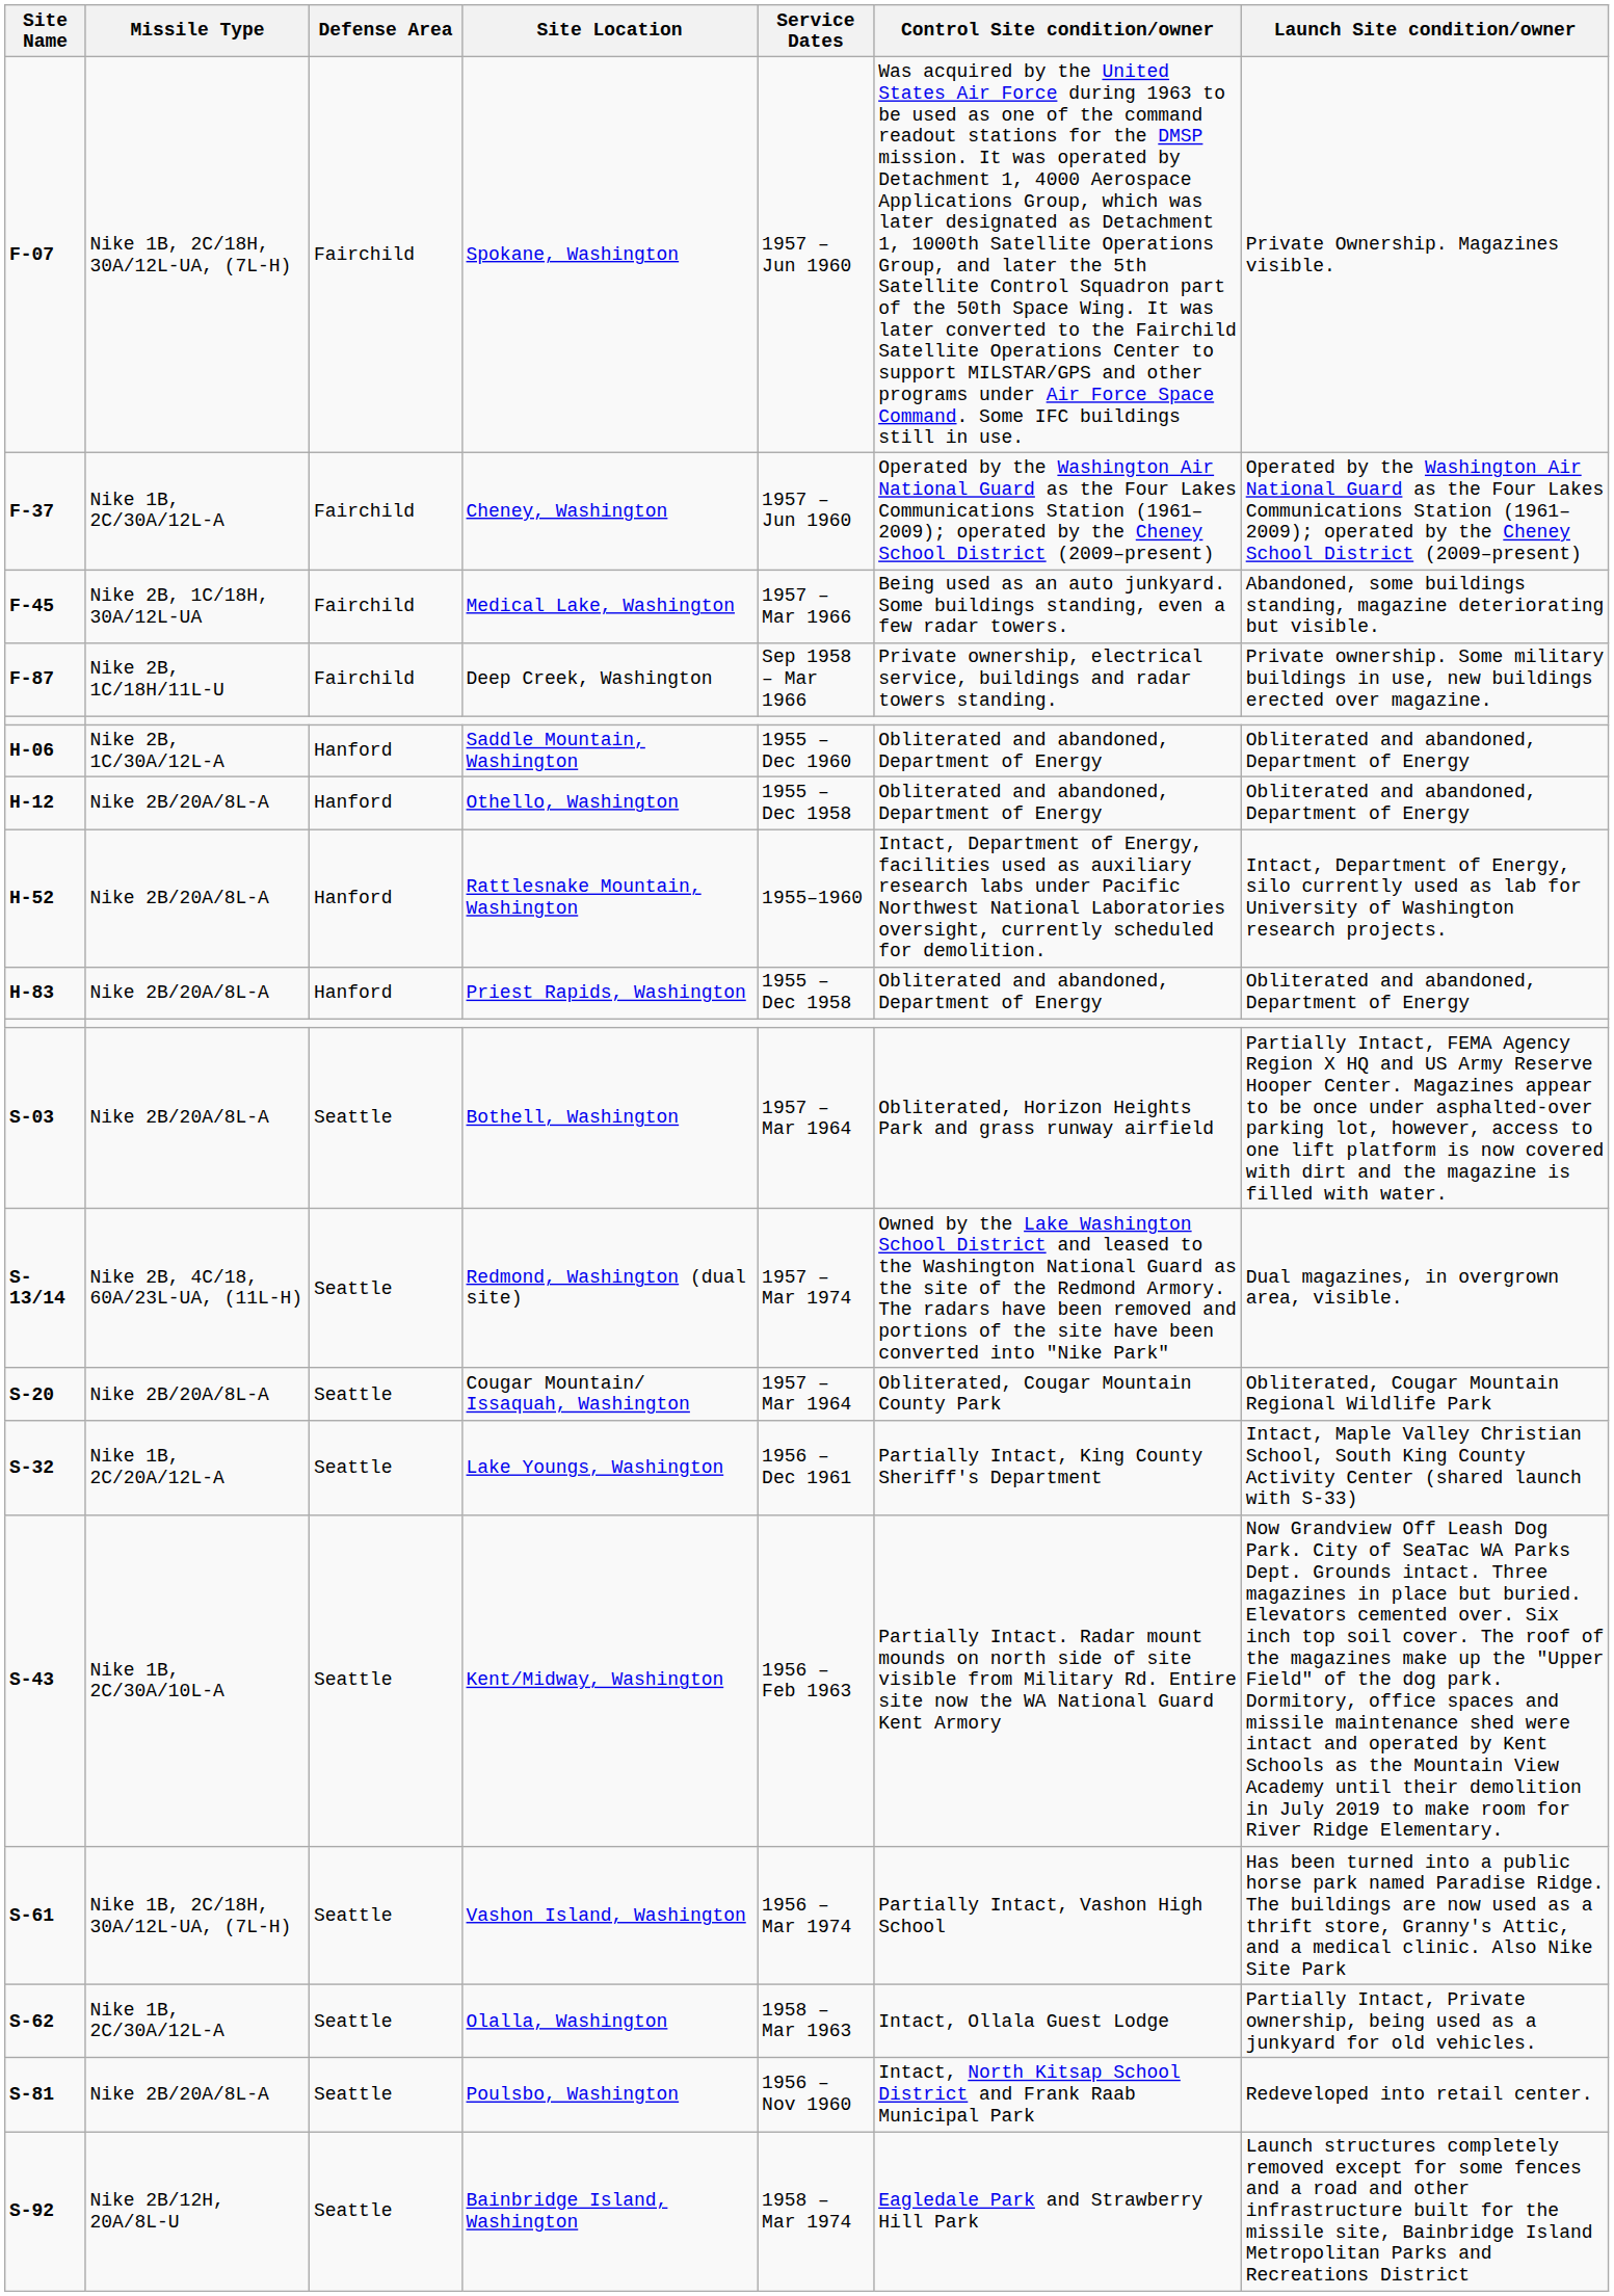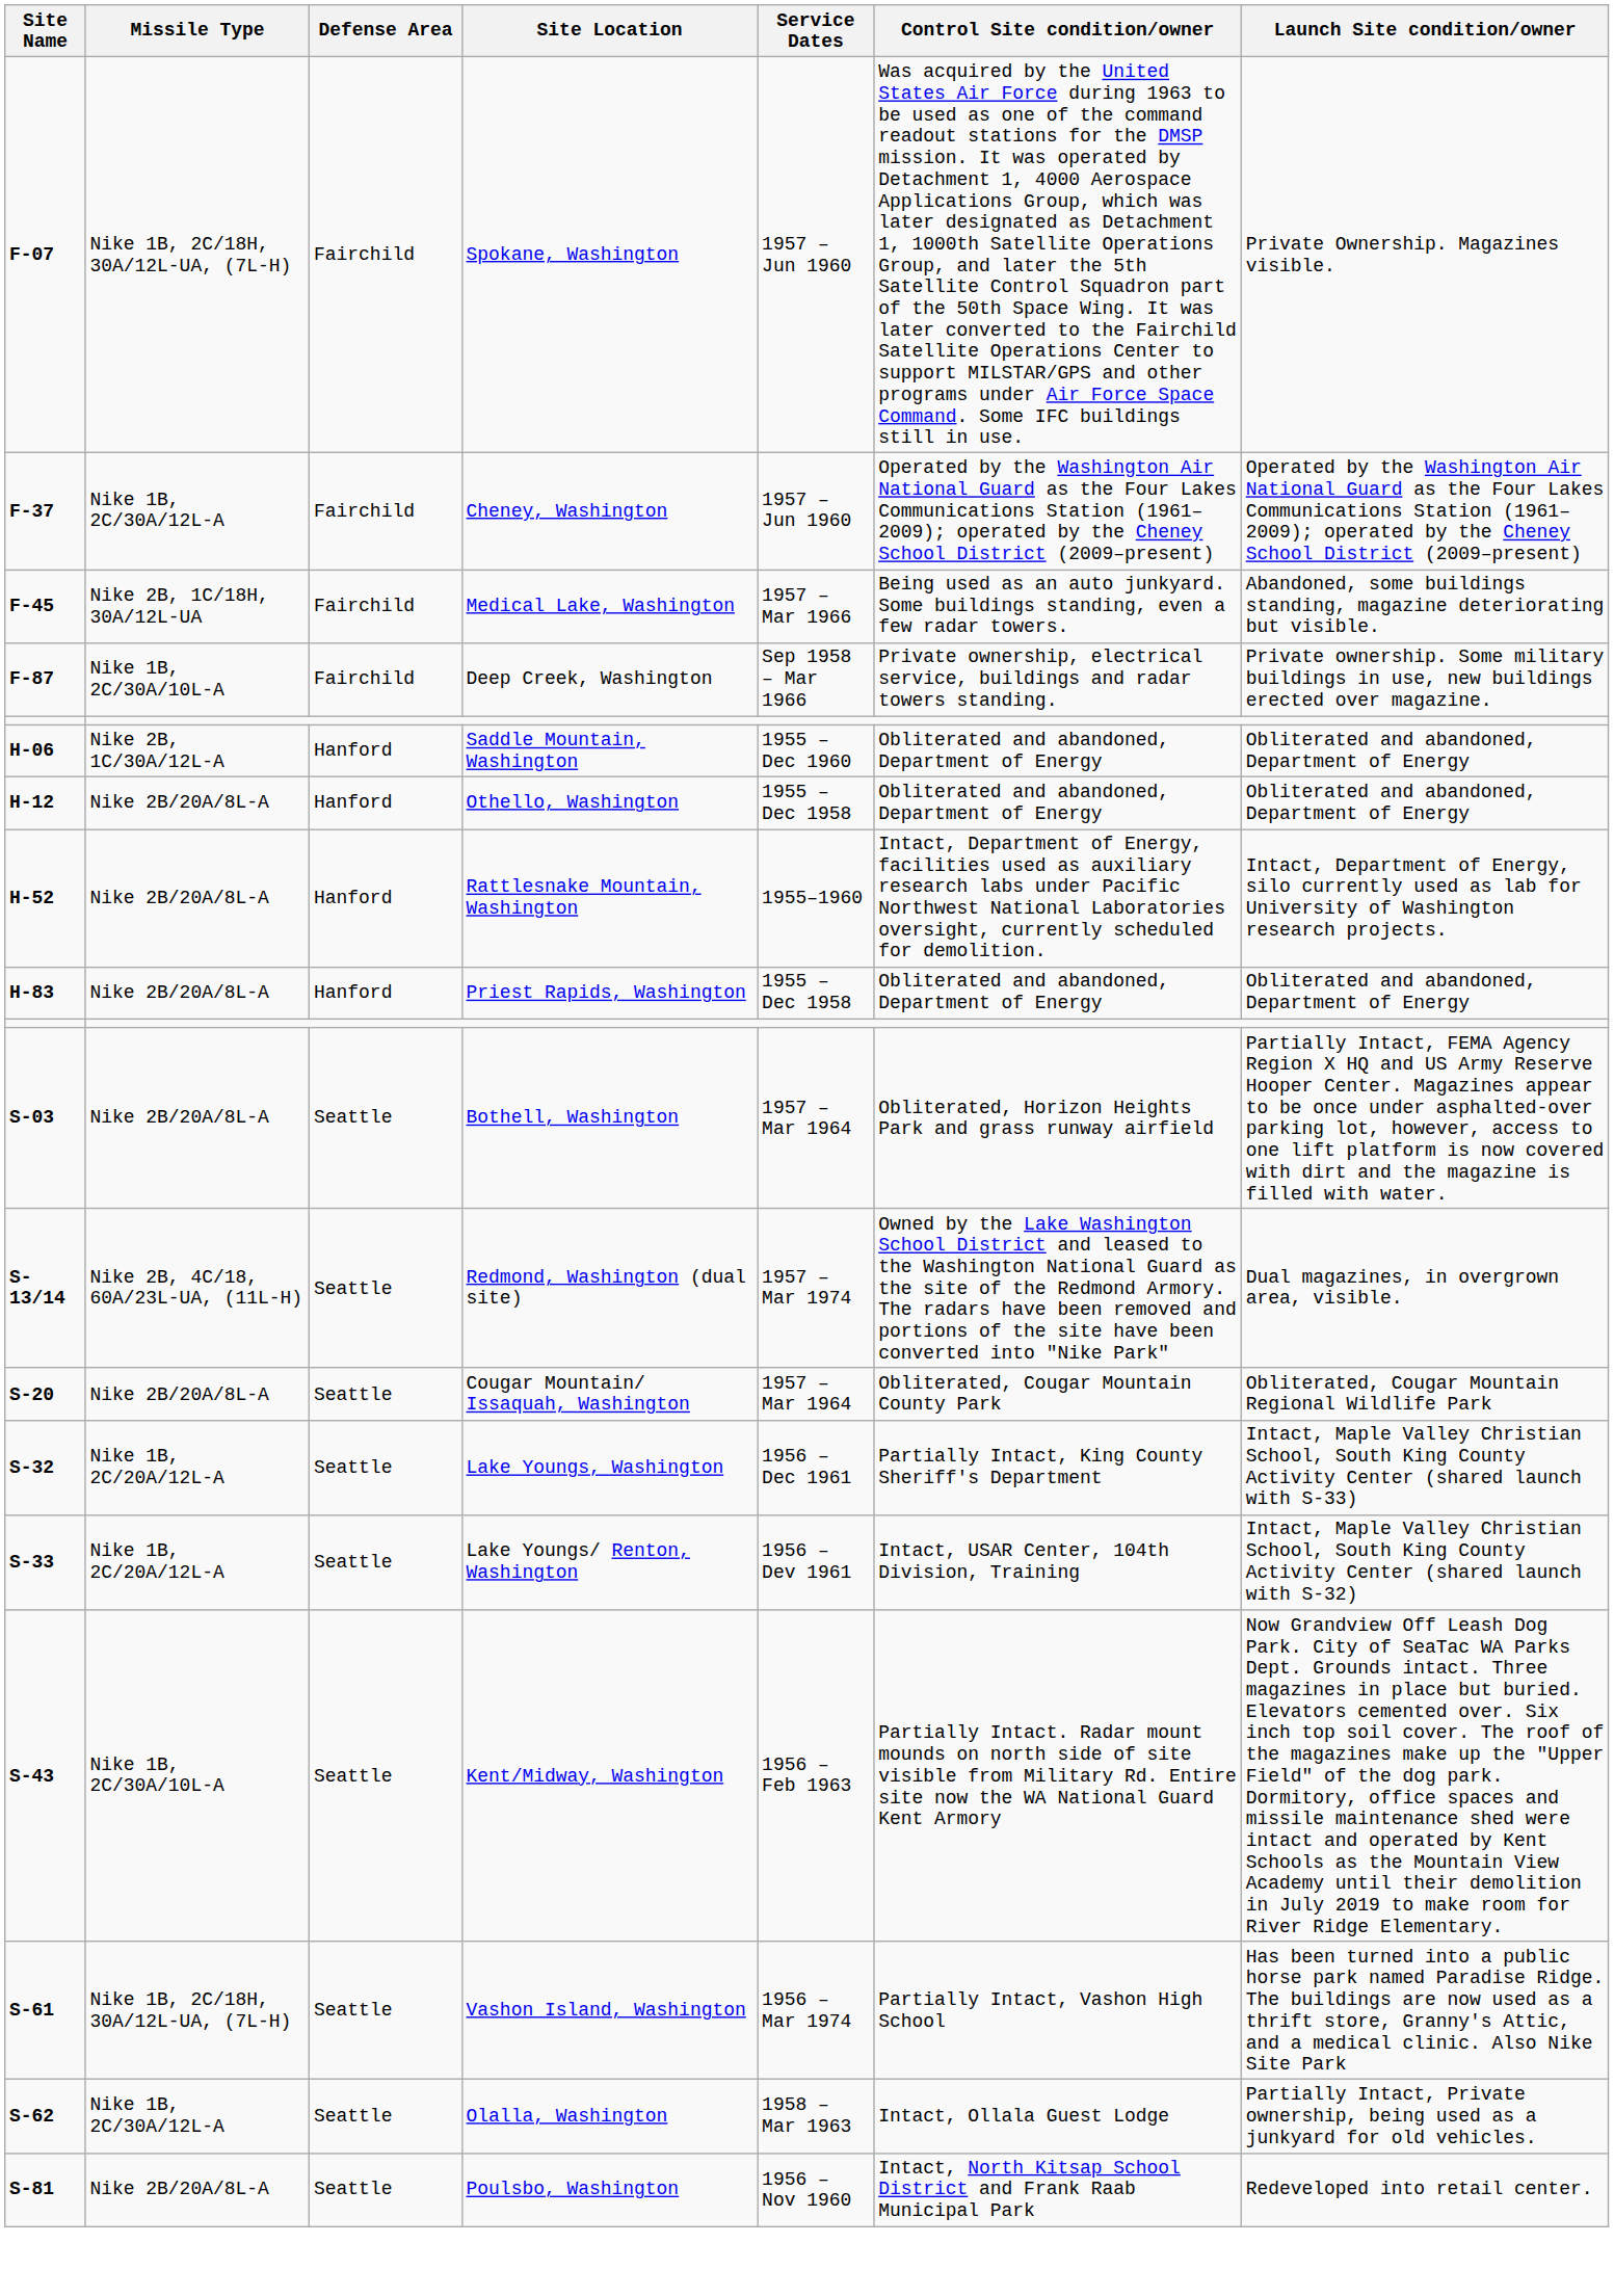 <table class="wikitable sortable">
 <tr>
 <th scope="col" style="width:50px;">Site Name</th>
 <th scope="col" style="width:150px;">Missile Type</th>
 <th scope="col" style="width:100px;">Defense Area</th>
 <th scope="col" style="width:200px;">Site Location</th>
 <th scope="col" style="width:75px;">Service Dates</th>
 <th scope="col" style="width:250px;">Control Site condition/owner</th>
 <th scope="col" style="width:250px;">Launch Site condition/owner</th>
 </tr>
 <tr>
 <td><strong>F-07</strong></td>
 <td>Nike 1B, 2C/18H, 30A/12L-UA, (7L-H)</td>
 <td>Fairchild</td>
 <td><a href='#'>Spokane, Washington</a></td>
 <td>1957 – Jun 1960</td>
 <td>Was acquired by the <a href='#'>United States Air Force</a> during 1963 to be used as one of the command readout stations for the <a href='#'>DMSP</a> mission. It was operated by Detachment 1, 4000 Aerospace Applications Group, which was later designated as Detachment 1, 1000th Satellite Operations Group, and later the 5th Satellite Control Squadron part of the 50th Space Wing. It was later converted to the Fairchild Satellite Operations Center to support MILSTAR/GPS and other programs under <a href='#'>Air Force Space Command</a>. Some IFC buildings still in use.<br></td>
 <td>Private Ownership. Magazines visible.<br></td>
 </tr>
 <tr>
 <td><strong>F-37</strong></td>
 <td>Nike 1B, 2C/30A/12L-A</td>
 <td>Fairchild</td>
 <td><a href='#'>Cheney, Washington</a></td>
 <td>1957 – Jun 1960</td>
 <td>Operated by the <a href='#'>Washington Air National Guard</a> as the Four Lakes Communications Station (1961–2009); operated by the <a href='#'>Cheney School District</a> (2009–present)<br></td>
 <td>Operated by the <a href='#'>Washington Air National Guard</a> as the Four Lakes Communications Station (1961–2009); operated by the <a href='#'>Cheney School District</a> (2009–present)<br></td>
 </tr>
 <tr>
 <td><strong>F-45</strong></td>
 <td>Nike 2B, 1C/18H, 30A/12L-UA</td>
 <td>Fairchild</td>
 <td><a href='#'>Medical Lake, Washington</a></td>
 <td>1957 – Mar 1966</td>
 <td>Being used as an auto junkyard. Some buildings standing, even a few radar towers.<br></td>
 <td>Abandoned, some buildings standing, magazine deteriorating but visible.<br></td>
 </tr>
 <tr>
 <td><strong>F-87</strong></td>
-<td>Nike 2B, 1C/18H/11L-U</td>
+<td>Nike 1B, 2C/30A/10L-A</td>
 <td>Fairchild</td>
 <td>Deep Creek, Washington</td>
 <td>Sep 1958 – Mar 1966</td>
 <td>Private ownership, electrical service, buildings and radar towers standing. <br></td>
 <td>Private ownership. Some military buildings in use, new buildings erected over magazine.<br></td>
 </tr>
 <tr>
 <td></td>
 </tr>
 <tr>
 <td><strong>H-06</strong></td>
 <td>Nike 2B, 1C/30A/12L-A</td>
 <td>Hanford</td>
 <td><a href='#'>Saddle Mountain, Washington</a></td>
 <td>1955 – Dec 1960</td>
 <td>Obliterated and abandoned, Department of Energy<br></td>
 <td>Obliterated and abandoned, Department of Energy<br></td>
 </tr>
 <tr>
 <td><strong>H-12</strong></td>
 <td>Nike 2B/20A/8L-A</td>
 <td>Hanford</td>
 <td><a href='#'>Othello, Washington</a></td>
 <td>1955 – Dec 1958</td>
 <td>Obliterated and abandoned, Department of Energy<br></td>
 <td>Obliterated and abandoned, Department of Energy<br></td>
 </tr>
 <tr>
 <td><strong>H-52</strong></td>
 <td>Nike 2B/20A/8L-A</td>
 <td>Hanford</td>
 <td><a href='#'>Rattlesnake Mountain, Washington</a></td>
 <td>1955–1960</td>
 <td>Intact, Department of Energy, facilities used as auxiliary research labs under Pacific Northwest National Laboratories oversight, currently scheduled for demolition.<br></td>
 <td>Intact, Department of Energy, silo currently used as lab for University of Washington research projects.<br></td>
 </tr>
 <tr>
 <td><strong>H-83</strong></td>
 <td>Nike 2B/20A/8L-A</td>
 <td>Hanford</td>
 <td><a href='#'>Priest Rapids, Washington</a></td>
 <td>1955 – Dec 1958</td>
 <td>Obliterated and abandoned, Department of Energy<br></td>
 <td>Obliterated and abandoned, Department of Energy<br></td>
 </tr>
 <tr>
 <td></td>
 </tr>
 <tr>
 <td><strong>S-03</strong></td>
 <td>Nike 2B/20A/8L-A</td>
 <td>Seattle</td>
 <td><a href='#'>Bothell, Washington</a></td>
 <td>1957 – Mar 1964</td>
 <td>Obliterated, Horizon Heights Park and grass runway airfield<br></td>
 <td>Partially Intact, FEMA Agency Region X HQ and US Army Reserve Hooper Center. Magazines appear to be once under asphalted-over parking lot, however, access to one lift platform is now covered with dirt and the magazine is filled with water.<br></td>
 </tr>
 <tr>
 <td><strong>S-13/14</strong></td>
 <td>Nike 2B, 4C/18, 60A/23L-UA, (11L-H)</td>
 <td>Seattle</td>
 <td><a href='#'>Redmond, Washington</a> (dual site)</td>
 <td>1957 – Mar 1974</td>
 <td>Owned by the <a href='#'>Lake Washington School District</a> and leased to the Washington National Guard as the site of the Redmond Armory. The radars have been removed and portions of the site have been converted into "Nike Park" <br></td>
 <td>Dual magazines, in overgrown area, visible.<br></td>
 </tr>
 <tr>
 <td><strong>S-20</strong></td>
 <td>Nike 2B/20A/8L-A</td>
 <td>Seattle</td>
 <td>Cougar Mountain/ <a href='#'>Issaquah, Washington</a></td>
 <td>1957 – Mar 1964</td>
 <td>Obliterated, Cougar Mountain County Park<br></td>
 <td>Obliterated, Cougar Mountain Regional Wildlife Park<br></td>
 </tr>
 <tr>
 <td><strong>S-32</strong></td>
 <td>Nike 1B, 2C/20A/12L-A</td>
 <td>Seattle</td>
 <td><a href='#'>Lake Youngs, Washington</a></td>
 <td>1956 – Dec 1961</td>
 <td>Partially Intact, King County Sheriff's Department<br></td>
 <td>Intact, Maple Valley Christian School, South King County Activity Center (shared launch with S-33)<br></td>
 </tr>
 <tr>
+<td><strong>S-33</strong></td>
+<td>Nike 1B, 2C/20A/12L-A</td>
+<td>Seattle</td>
+<td>Lake Youngs/ <a href='#'>Renton, Washington</a></td>
+<td>1956 – Dev 1961</td>
+<td>Intact, USAR Center, 104th Division, Training<br></td>
+<td>Intact, Maple Valley Christian School, South King County Activity Center (shared launch with S-32)<br></td>
+</tr>
+<tr>
 <td><strong>S-43</strong></td>
 <td>Nike 1B, 2C/30A/10L-A</td>
 <td>Seattle</td>
 <td><a href='#'>Kent/Midway, Washington</a></td>
 <td>1956 – Feb 1963</td>
 <td>Partially Intact. Radar mount mounds on north side of site visible from Military Rd.  Entire site now the WA National Guard Kent Armory<br></td>
 <td>Now Grandview Off Leash Dog Park. City of SeaTac WA Parks Dept.  Grounds intact.  Three magazines in place but buried.  Elevators cemented over. Six inch top soil cover. The roof of the magazines make up the "Upper Field" of the dog park. Dormitory, office spaces and missile maintenance shed were intact and operated by Kent Schools as the Mountain View Academy until their demolition in July 2019 to make room for River Ridge Elementary.<br></td>
 </tr>
 <tr>
 <td><strong>S-61</strong></td>
 <td>Nike 1B, 2C/18H, 30A/12L-UA, (7L-H)</td>
 <td>Seattle</td>
 <td><a href='#'>Vashon Island, Washington</a></td>
 <td>1956 – Mar 1974</td>
 <td>Partially Intact, Vashon High School<br></td>
 <td>Has been turned into a public horse park named Paradise Ridge. The buildings are now used as a thrift store, Granny's Attic, and a medical clinic. Also Nike Site Park<br></td>
 </tr>
 <tr>
 <td><strong>S-62</strong></td>
 <td>Nike 1B, 2C/30A/12L-A</td>
 <td>Seattle</td>
 <td><a href='#'>Olalla, Washington</a></td>
 <td>1958 – Mar 1963</td>
 <td>Intact, Ollala Guest Lodge<br></td>
 <td>Partially Intact, Private ownership, being used as a junkyard for old vehicles.<br></td>
 </tr>
 <tr>
 <td><strong>S-81</strong></td>
 <td>Nike 2B/20A/8L-A</td>
 <td>Seattle</td>
 <td><a href='#'>Poulsbo, Washington</a></td>
 <td>1956 – Nov 1960</td>
 <td>Intact, <a href='#'>North Kitsap School District</a> and Frank Raab Municipal Park<br></td>
 <td>Redeveloped into retail center.<br></td>
 </tr>
-<tr>
-<td><strong>S-92</strong></td>
-<td>Nike 2B/12H, 20A/8L-U</td>
-<td>Seattle</td>
-<td><a href='#'>Bainbridge Island, Washington</a></td>
-<td>1958 – Mar 1974</td>
-<td><a href='#'>Eagledale Park</a> and Strawberry Hill Park<br></td>
-<td>Launch structures completely removed except for some fences and a road and other infrastructure built for the missile site, Bainbridge Island Metropolitan Parks and Recreations District<br></td>
-</tr>
 </table>
